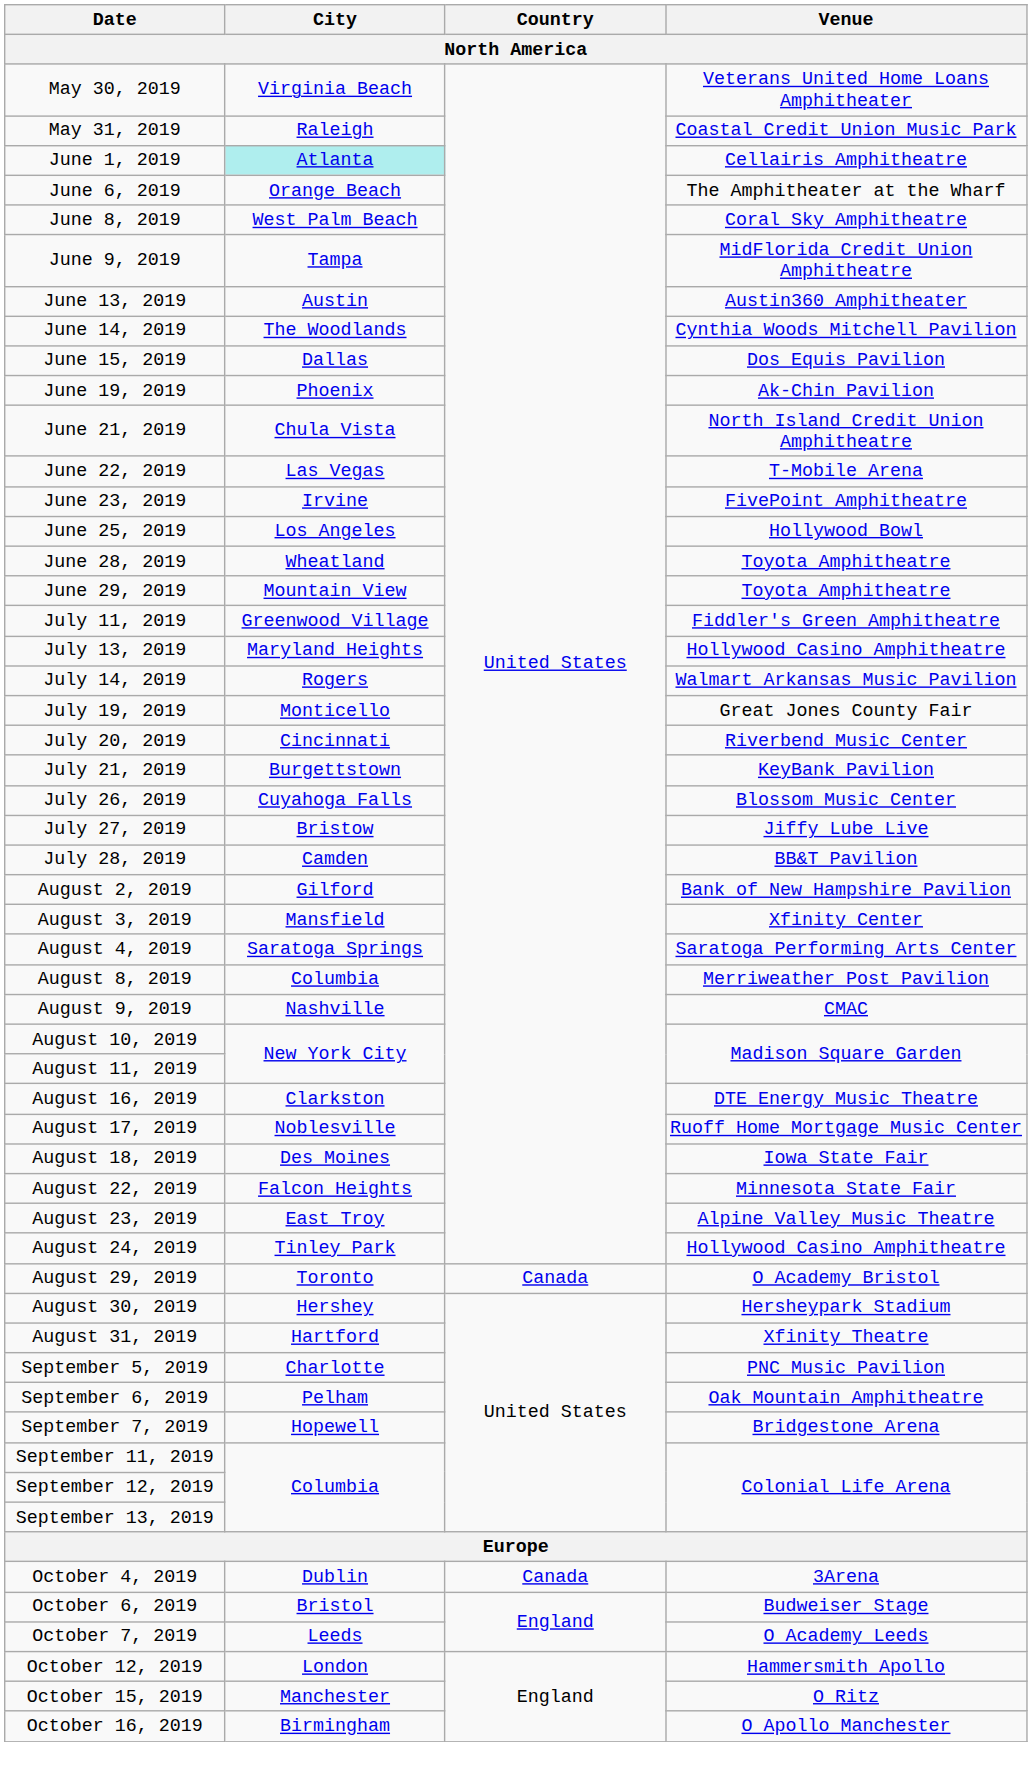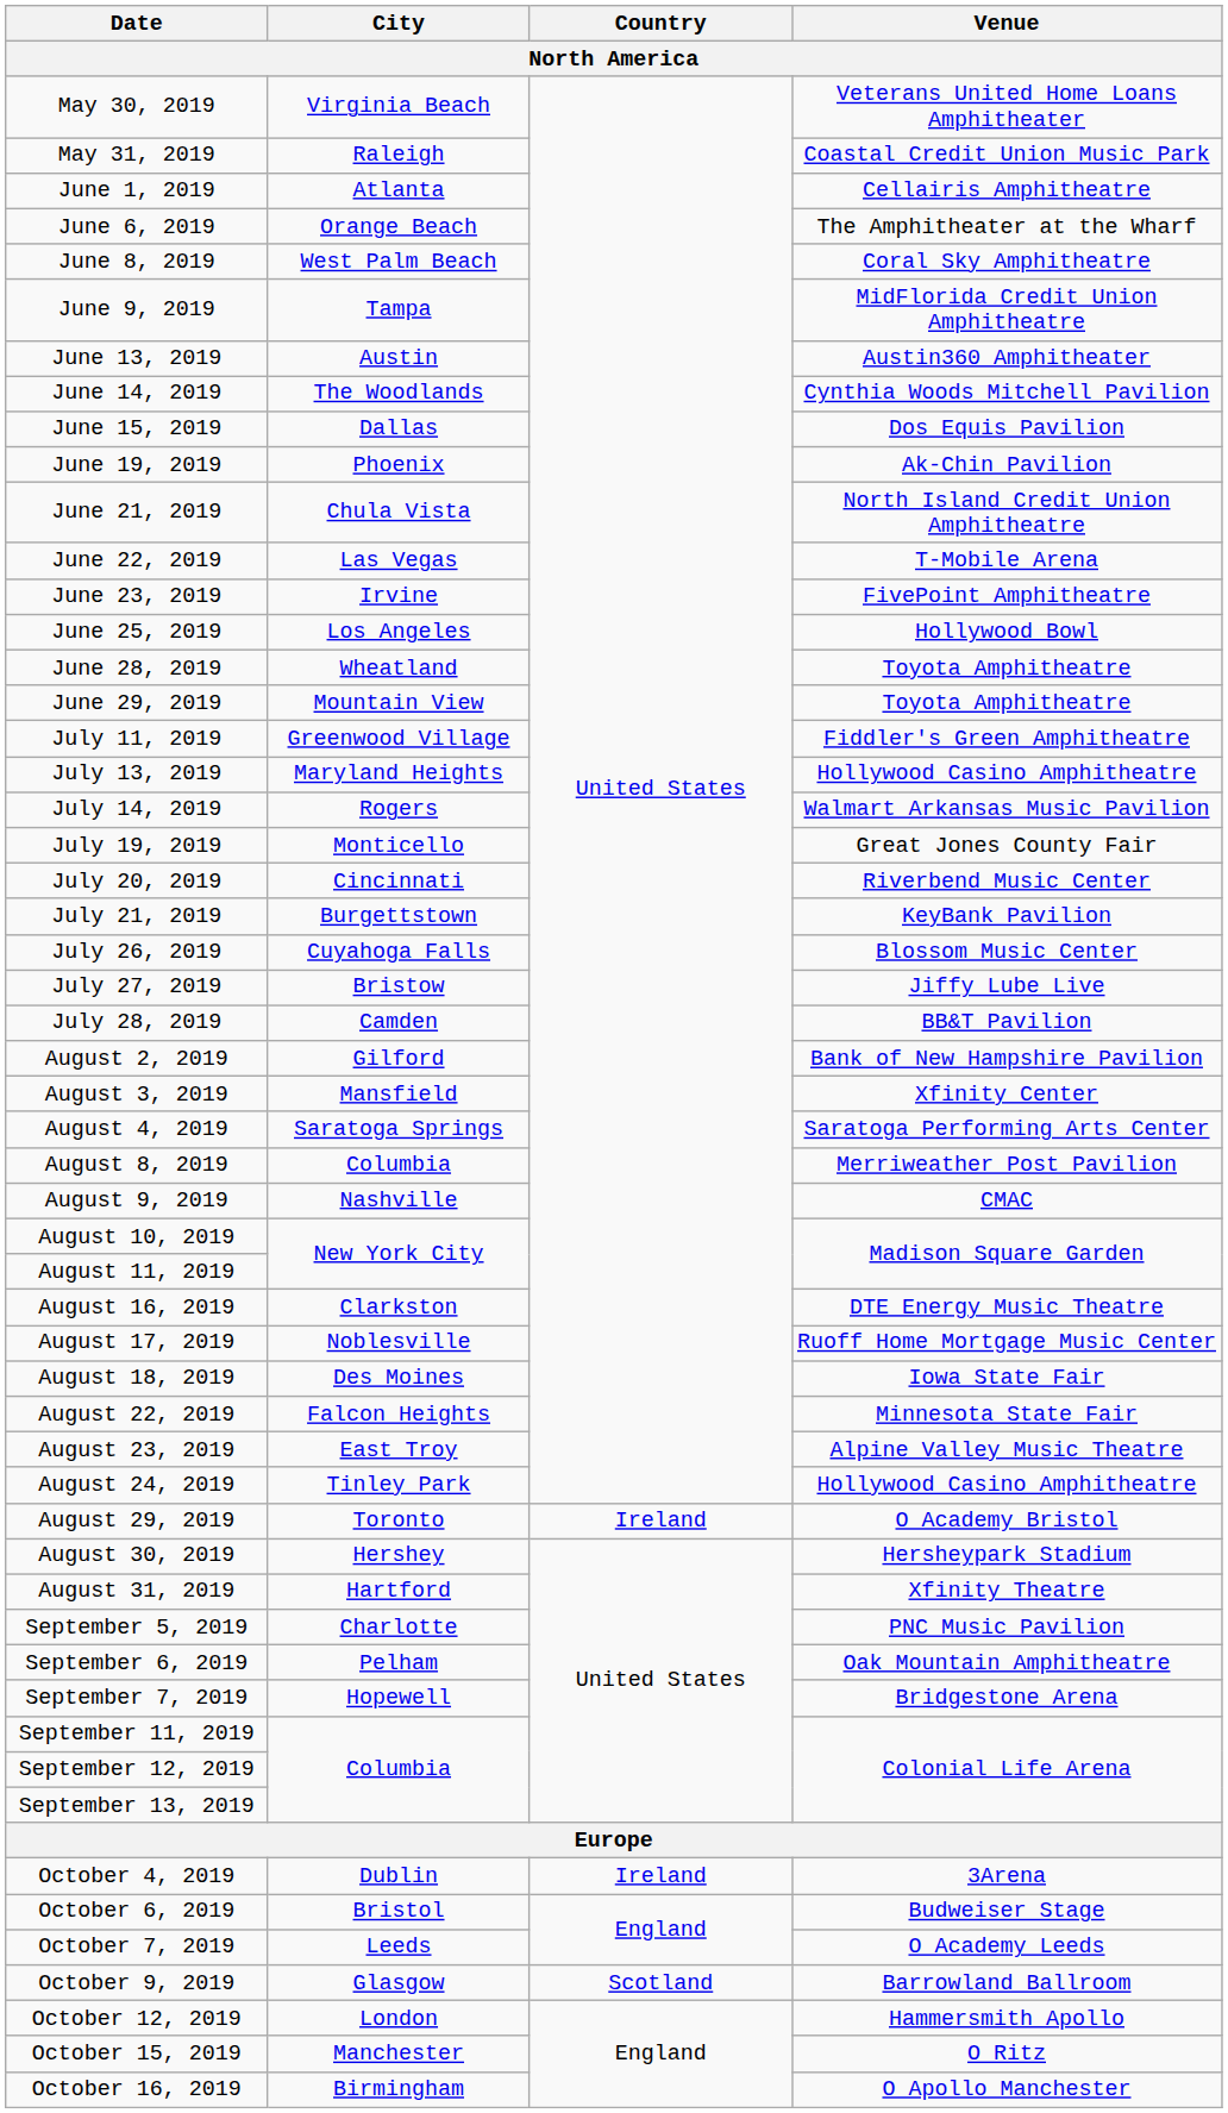 <table class="wikitable" style="text-align:center;">
 <tr>
 <th style="width:150px;">Date</th>
 <th style="width:150px;">City</th>
 <th style="width:150px;">Country</th>
 <th style="width:250px;">Venue</th>
 </tr>
 <tr>
 <th colspan="4">North America</th>
 </tr>
 <tr>
 <td>May 30, 2019</td>
 <td><a href='#'>Virginia Beach</a></td>
 <td rowspan="38"><a href='#'>United States</a></td>
 <td><a href='#'>Veterans United Home Loans Amphitheater</a></td>
 </tr>
 <tr>
 <td>May 31, 2019</td>
 <td><a href='#'>Raleigh</a></td>
 <td><a href='#'>Coastal Credit Union Music Park</a></td>
 </tr>
 <tr>
 <td>June 1, 2019</td>
-<td style="background: paleturquoise;"><a href='#'>Atlanta</a></td>
+<td><a href='#'>Atlanta</a></td>
 <td><a href='#'>Cellairis Amphitheatre</a></td>
 </tr>
 <tr>
 <td>June 6, 2019</td>
 <td><a href='#'>Orange Beach</a></td>
 <td>The Amphitheater at the Wharf</td>
 </tr>
 <tr>
 <td>June 8, 2019</td>
 <td><a href='#'>West Palm Beach</a></td>
 <td><a href='#'>Coral Sky Amphitheatre</a></td>
 </tr>
 <tr>
 <td>June 9, 2019</td>
 <td><a href='#'>Tampa</a></td>
 <td><a href='#'>MidFlorida Credit Union Amphitheatre</a></td>
 </tr>
 <tr>
 <td>June 13, 2019</td>
 <td><a href='#'>Austin</a></td>
 <td><a href='#'>Austin360 Amphitheater</a></td>
 </tr>
 <tr>
 <td>June 14, 2019</td>
 <td><a href='#'>The Woodlands</a></td>
 <td><a href='#'>Cynthia Woods Mitchell Pavilion</a></td>
 </tr>
 <tr>
 <td>June 15, 2019</td>
 <td><a href='#'>Dallas</a></td>
 <td><a href='#'>Dos Equis Pavilion</a></td>
 </tr>
 <tr>
 <td>June 19, 2019</td>
 <td><a href='#'>Phoenix</a></td>
 <td><a href='#'>Ak-Chin Pavilion</a></td>
 </tr>
 <tr>
 <td>June 21, 2019</td>
 <td><a href='#'>Chula Vista</a></td>
 <td><a href='#'>North Island Credit Union Amphitheatre</a></td>
 </tr>
 <tr>
 <td>June 22, 2019</td>
 <td><a href='#'>Las Vegas</a></td>
 <td><a href='#'>T-Mobile Arena</a></td>
 </tr>
 <tr>
 <td>June 23, 2019</td>
 <td><a href='#'>Irvine</a></td>
 <td><a href='#'>FivePoint Amphitheatre</a></td>
 </tr>
 <tr>
 <td>June 25, 2019</td>
 <td><a href='#'>Los Angeles</a></td>
 <td><a href='#'>Hollywood Bowl</a></td>
 </tr>
 <tr>
 <td>June 28, 2019</td>
 <td><a href='#'>Wheatland</a></td>
 <td><a href='#'>Toyota Amphitheatre</a></td>
 </tr>
 <tr>
 <td>June 29, 2019</td>
 <td><a href='#'>Mountain View</a></td>
 <td><a href='#'>Toyota Amphitheatre</a></td>
 </tr>
 <tr>
 <td>July 11, 2019</td>
 <td><a href='#'>Greenwood Village</a></td>
 <td><a href='#'>Fiddler's Green Amphitheatre</a></td>
 </tr>
 <tr>
 <td>July 13, 2019</td>
 <td><a href='#'>Maryland Heights</a></td>
 <td><a href='#'>Hollywood Casino Amphitheatre</a></td>
 </tr>
 <tr>
 <td>July 14, 2019</td>
 <td><a href='#'>Rogers</a></td>
 <td><a href='#'>Walmart Arkansas Music Pavilion</a></td>
 </tr>
 <tr>
 <td>July 19, 2019 </td>
 <td><a href='#'>Monticello</a></td>
 <td>Great Jones County Fair</td>
 </tr>
 <tr>
 <td>July 20, 2019</td>
 <td><a href='#'>Cincinnati</a></td>
 <td><a href='#'>Riverbend Music Center</a></td>
 </tr>
 <tr>
 <td>July 21, 2019</td>
 <td><a href='#'>Burgettstown</a></td>
 <td><a href='#'>KeyBank Pavilion</a></td>
 </tr>
 <tr>
 <td>July 26, 2019</td>
 <td><a href='#'>Cuyahoga Falls</a></td>
 <td><a href='#'>Blossom Music Center</a></td>
 </tr>
 <tr>
 <td>July 27, 2019</td>
 <td><a href='#'>Bristow</a></td>
 <td><a href='#'>Jiffy Lube Live</a></td>
 </tr>
 <tr>
 <td>July 28, 2019</td>
 <td><a href='#'>Camden</a></td>
 <td><a href='#'>BB&T Pavilion</a></td>
 </tr>
 <tr>
 <td>August 2, 2019</td>
 <td><a href='#'>Gilford</a></td>
 <td><a href='#'>Bank of New Hampshire Pavilion</a></td>
 </tr>
 <tr>
 <td>August 3, 2019</td>
 <td><a href='#'>Mansfield</a></td>
 <td><a href='#'>Xfinity Center</a></td>
 </tr>
 <tr>
 <td>August 4, 2019</td>
 <td><a href='#'>Saratoga Springs</a></td>
 <td><a href='#'>Saratoga Performing Arts Center</a></td>
 </tr>
 <tr>
 <td>August 8, 2019</td>
 <td><a href='#'>Columbia</a></td>
 <td><a href='#'>Merriweather Post Pavilion</a></td>
 </tr>
 <tr>
 <td>August 9, 2019</td>
 <td><a href='#'>Nashville</a></td>
 <td><a href='#'>CMAC</a></td>
 </tr>
 <tr>
 <td>August 10, 2019</td>
 <td rowspan="2"><a href='#'>New York City</a></td>
 <td rowspan="2"><a href='#'>Madison Square Garden</a></td>
 </tr>
 <tr>
 <td>August 11, 2019</td>
 </tr>
 <tr>
 <td>August 16, 2019</td>
 <td><a href='#'>Clarkston</a></td>
 <td><a href='#'>DTE Energy Music Theatre</a></td>
 </tr>
 <tr>
 <td>August 17, 2019</td>
 <td><a href='#'>Noblesville</a></td>
 <td><a href='#'>Ruoff Home Mortgage Music Center</a></td>
 </tr>
 <tr>
 <td>August 18, 2019 </td>
 <td><a href='#'>Des Moines</a></td>
 <td><a href='#'>Iowa State Fair</a></td>
 </tr>
 <tr>
 <td>August 22, 2019 </td>
 <td><a href='#'>Falcon Heights</a></td>
 <td><a href='#'>Minnesota State Fair</a></td>
 </tr>
 <tr>
 <td>August 23, 2019</td>
 <td><a href='#'>East Troy</a></td>
 <td><a href='#'>Alpine Valley Music Theatre</a></td>
 </tr>
 <tr>
 <td>August 24, 2019</td>
 <td><a href='#'>Tinley Park</a></td>
 <td><a href='#'>Hollywood Casino Amphitheatre</a></td>
 </tr>
 <tr>
 <td>August 29, 2019</td>
 <td><a href='#'>Toronto</a></td>
-<td><a href='#'>Canada</a></td>
+<td><a href='#'>Ireland</a></td>
 <td><a href='#'>O Academy Bristol</a></td>
 </tr>
 <tr>
 <td>August 30, 2019</td>
 <td><a href='#'>Hershey</a></td>
 <td rowspan="8">United States</td>
 <td><a href='#'>Hersheypark Stadium</a></td>
 </tr>
 <tr>
 <td>August 31, 2019</td>
 <td><a href='#'>Hartford</a></td>
 <td><a href='#'>Xfinity Theatre</a></td>
 </tr>
 <tr>
 <td>September 5, 2019</td>
 <td><a href='#'>Charlotte</a></td>
 <td><a href='#'>PNC Music Pavilion</a></td>
 </tr>
 <tr>
 <td>September 6, 2019</td>
 <td><a href='#'>Pelham</a></td>
 <td><a href='#'>Oak Mountain Amphitheatre</a></td>
 </tr>
 <tr>
 <td>September 7, 2019</td>
 <td><a href='#'>Hopewell</a></td>
 <td><a href='#'>Bridgestone Arena</a></td>
 </tr>
 <tr>
 <td>September 11, 2019</td>
 <td rowspan="3"><a href='#'>Columbia</a></td>
 <td rowspan="3"><a href='#'>Colonial Life Arena</a></td>
 </tr>
 <tr>
 <td>September 12, 2019</td>
 </tr>
 <tr>
 <td>September 13, 2019</td>
 </tr>
 <tr>
 <th colspan="4">Europe</th>
 </tr>
 <tr>
 <td>October 4, 2019</td>
 <td><a href='#'>Dublin</a></td>
-<td><a href='#'>Canada</a></td>
+<td><a href='#'>Ireland</a></td>
 <td><a href='#'>3Arena</a></td>
 </tr>
 <tr>
 <td>October 6, 2019</td>
 <td><a href='#'>Bristol</a></td>
 <td rowspan="2"><a href='#'>England</a></td>
 <td><a href='#'>Budweiser Stage</a></td>
 </tr>
 <tr>
 <td>October 7, 2019</td>
 <td><a href='#'>Leeds</a></td>
 <td><a href='#'>O Academy Leeds</a></td>
+</tr>
+<tr>
+<td>October 9, 2019</td>
+<td><a href='#'>Glasgow</a></td>
+<td><a href='#'>Scotland</a></td>
+<td><a href='#'>Barrowland Ballroom</a></td>
 </tr>
 <tr>
 <td>October 12, 2019</td>
 <td><a href='#'>London</a></td>
 <td rowspan="3">England</td>
 <td><a href='#'>Hammersmith Apollo</a></td>
 </tr>
 <tr>
 <td>October 15, 2019</td>
 <td><a href='#'>Manchester</a></td>
 <td><a href='#'>O Ritz</a></td>
 </tr>
 <tr>
 <td>October 16, 2019</td>
 <td><a href='#'>Birmingham</a></td>
 <td><a href='#'>O Apollo Manchester</a></td>
 </tr>
 </table>
